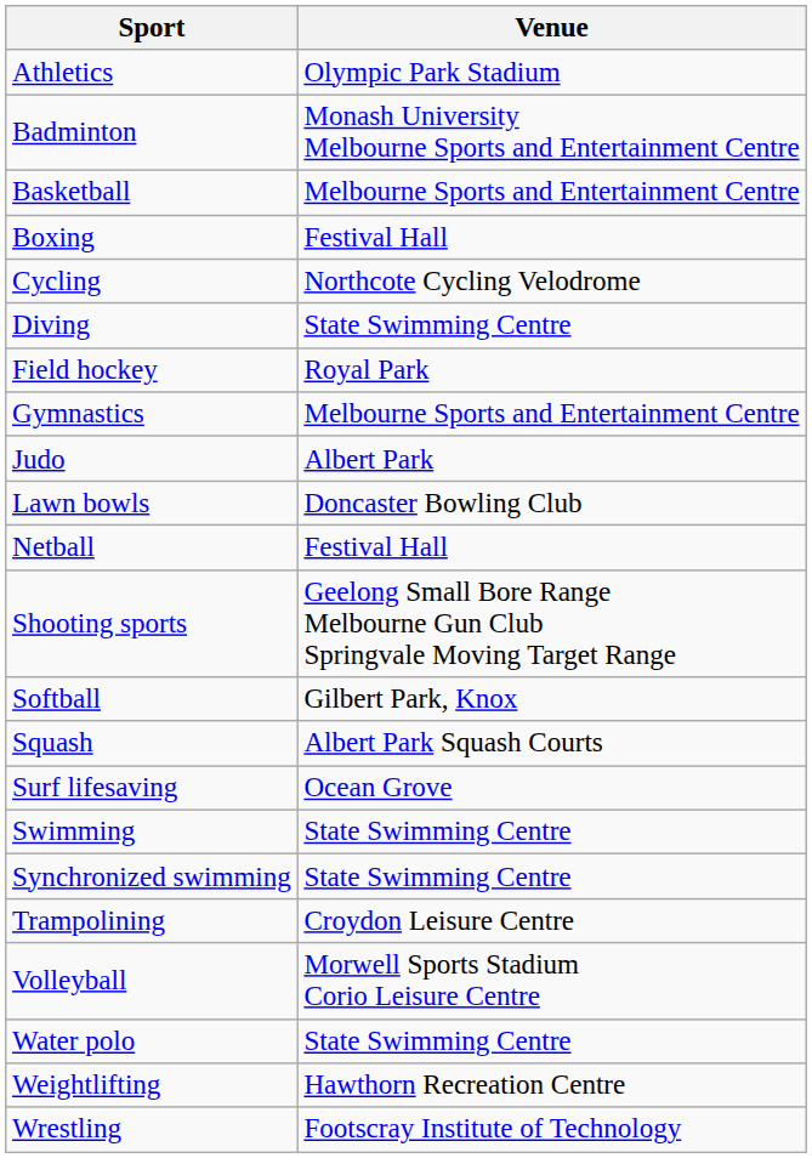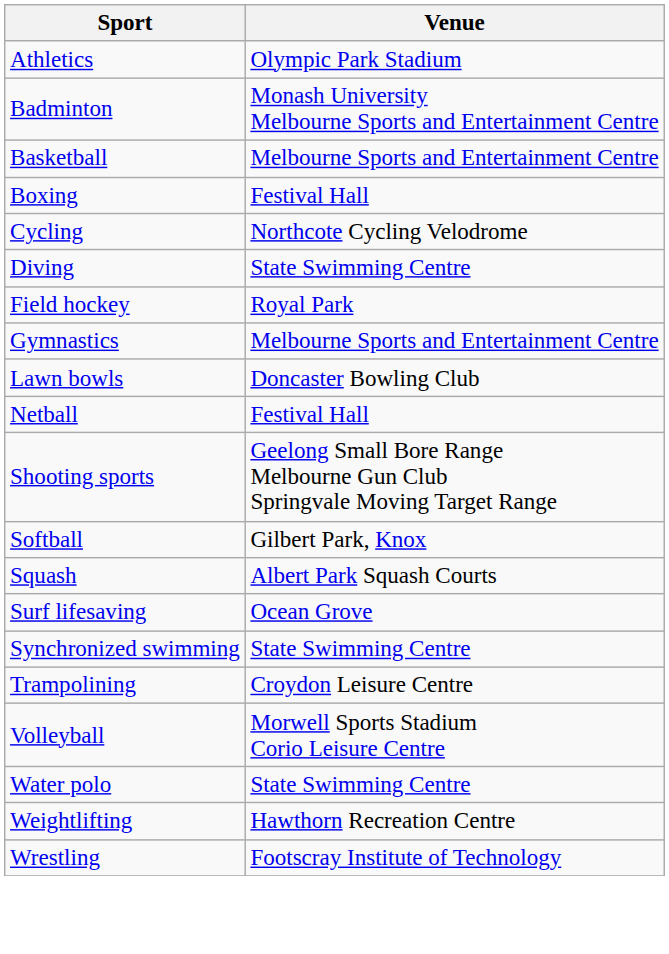 <table class=wikitable>
 <tr>
 <th>Sport</th>
 <th>Venue</th>
 </tr>
 <tr>
 <td><a href='#'>Athletics</a></td>
 <td><a href='#'>Olympic Park Stadium</a></td>
 </tr>
 <tr>
 <td><a href='#'>Badminton</a></td>
 <td><a href='#'>Monash University</a> <br><a href='#'>Melbourne Sports and Entertainment Centre</a></td>
 </tr>
 <tr>
 <td><a href='#'>Basketball</a></td>
 <td><a href='#'>Melbourne Sports and Entertainment Centre</a></td>
 </tr>
 <tr>
 <td><a href='#'>Boxing</a></td>
 <td><a href='#'>Festival Hall</a></td>
 </tr>
 <tr>
 <td><a href='#'>Cycling</a></td>
 <td><a href='#'>Northcote</a> Cycling Velodrome</td>
 </tr>
 <tr>
 <td><a href='#'>Diving</a></td>
 <td><a href='#'>State Swimming Centre</a></td>
 </tr>
 <tr>
 <td><a href='#'>Field hockey</a></td>
 <td><a href='#'>Royal Park</a></td>
 </tr>
 <tr>
 <td><a href='#'>Gymnastics</a></td>
 <td><a href='#'>Melbourne Sports and Entertainment Centre</a></td>
 </tr>
 <tr>
-<td><a href='#'>Judo</a></td>
-<td><a href='#'>Albert Park</a></td>
-</tr>
-<tr>
 <td><a href='#'>Lawn bowls</a></td>
 <td><a href='#'>Doncaster</a> Bowling Club</td>
 </tr>
 <tr>
 <td><a href='#'>Netball</a></td>
 <td><a href='#'>Festival Hall</a></td>
 </tr>
 <tr>
 <td><a href='#'>Shooting sports</a></td>
 <td><a href='#'>Geelong</a> Small Bore Range <br> Melbourne Gun Club <br> Springvale Moving Target Range</td>
 </tr>
 <tr>
 <td><a href='#'>Softball</a></td>
 <td>Gilbert Park, <a href='#'>Knox</a></td>
 </tr>
 <tr>
 <td><a href='#'>Squash</a></td>
 <td><a href='#'>Albert Park</a> Squash Courts</td>
 </tr>
 <tr>
 <td><a href='#'>Surf lifesaving</a></td>
 <td><a href='#'>Ocean Grove</a></td>
-</tr>
-<tr>
-<td><a href='#'>Swimming</a></td>
-<td><a href='#'>State Swimming Centre</a></td>
 </tr>
 <tr>
 <td><a href='#'>Synchronized swimming</a></td>
 <td><a href='#'>State Swimming Centre</a></td>
 </tr>
 <tr>
 <td><a href='#'>Trampolining</a></td>
 <td><a href='#'>Croydon</a> Leisure Centre</td>
 </tr>
 <tr>
 <td><a href='#'>Volleyball</a></td>
 <td><a href='#'>Morwell</a> Sports Stadium <br> <a href='#'>Corio Leisure Centre</a></td>
 </tr>
 <tr>
 <td><a href='#'>Water polo</a></td>
 <td><a href='#'>State Swimming Centre</a></td>
 </tr>
 <tr>
 <td><a href='#'>Weightlifting</a></td>
 <td><a href='#'>Hawthorn</a> Recreation Centre</td>
 </tr>
 <tr>
 <td><a href='#'>Wrestling</a></td>
 <td><a href='#'>Footscray Institute of Technology</a></td>
 </tr>
 </table>
